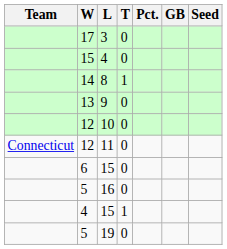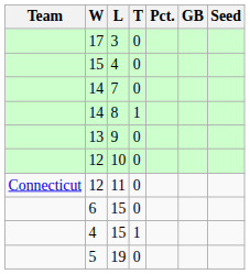 <table class=wikitable>
 <tr>
 <th>Team</th>
 <th>W</th>
 <th>L</th>
 <th>T</th>
 <th>Pct.</th>
 <th>GB</th>
 <th>Seed</th>
 </tr>
 <tr bgcolor=#ccffcc>
 <td></td>
 <td>17</td>
 <td>3</td>
 <td>0</td>
 <td></td>
 <td></td>
 <td></td>
 </tr>
 <tr bgcolor=#ccffcc>
 <td></td>
 <td>15</td>
 <td>4</td>
+<td>0</td>
+<td></td>
+<td></td>
+<td></td>
+</tr>
+<tr bgcolor=#ccffcc>
+<td></td>
+<td>14</td>
+<td>7</td>
 <td>0</td>
 <td></td>
 <td></td>
 <td></td>
 </tr>
 <tr bgcolor=#ccffcc>
 <td></td>
 <td>14</td>
 <td>8</td>
 <td>1</td>
 <td></td>
 <td></td>
 <td></td>
 </tr>
 <tr bgcolor=#ccffcc>
 <td></td>
 <td>13</td>
 <td>9</td>
 <td>0</td>
 <td></td>
 <td></td>
 <td></td>
 </tr>
 <tr bgcolor=#ccffcc>
 <td></td>
 <td>12</td>
 <td>10</td>
 <td>0</td>
 <td></td>
 <td></td>
 <td></td>
 </tr>
 <tr>
 <td><a href='#'>Connecticut</a></td>
 <td>12</td>
 <td>11</td>
 <td>0</td>
 <td></td>
 <td></td>
 <td></td>
 </tr>
 <tr>
 <td></td>
 <td>6</td>
 <td>15</td>
 <td>0</td>
 <td></td>
 <td></td>
 <td></td>
 </tr>
 <tr>
 <td></td>
-<td>5</td>
-<td>16</td>
-<td>0</td>
-<td></td>
-<td></td>
-<td></td>
-</tr>
-<tr>
-<td></td>
 <td>4</td>
 <td>15</td>
 <td>1</td>
 <td></td>
 <td></td>
 <td></td>
 </tr>
 <tr>
 <td></td>
 <td>5</td>
 <td>19</td>
 <td>0</td>
 <td></td>
 <td></td>
 <td></td>
 </tr>
 </table>
